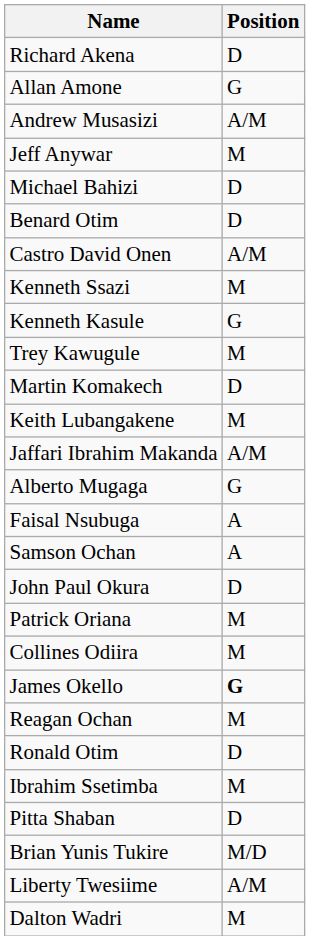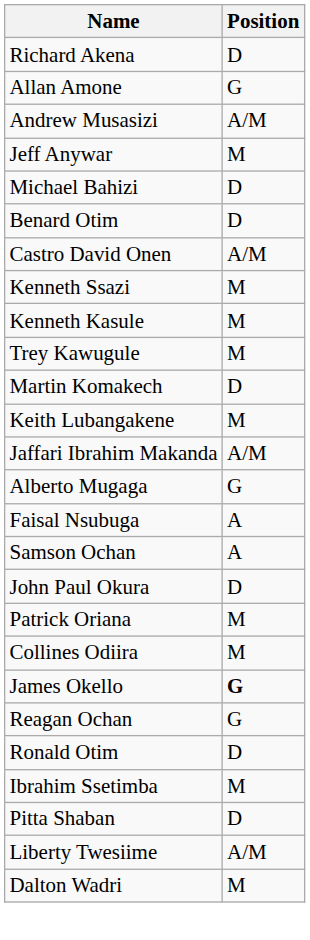 <table class="wikitable">
 <tr>
 <th>Name</th>
 <th>Position</th>
 </tr>
 <tr>
 <td>Richard Akena</td>
 <td>D</td>
 </tr>
 <tr>
 <td>Allan Amone</td>
 <td>G</td>
 </tr>
 <tr>
 <td>Andrew Musasizi</td>
 <td>A/M</td>
 </tr>
 <tr>
 <td>Jeff Anywar</td>
 <td>M</td>
 </tr>
 <tr>
 <td>Michael Bahizi</td>
 <td>D</td>
 </tr>
 <tr>
 <td>Benard Otim</td>
 <td>D</td>
 </tr>
 <tr>
 <td>Castro David Onen</td>
 <td>A/M</td>
 </tr>
 <tr>
 <td>Kenneth Ssazi</td>
 <td>M</td>
 </tr>
 <tr>
 <td>Kenneth Kasule</td>
-<td>G</td>
+<td>M</td>
 </tr>
 <tr>
 <td>Trey Kawugule</td>
 <td>M</td>
 </tr>
 <tr>
 <td>Martin Komakech</td>
 <td>D</td>
 </tr>
 <tr>
 <td>Keith Lubangakene</td>
 <td>M</td>
 </tr>
 <tr>
 <td>Jaffari Ibrahim Makanda</td>
 <td>A/M</td>
 </tr>
 <tr>
 <td>Alberto Mugaga</td>
 <td>G</td>
 </tr>
 <tr>
 <td>Faisal Nsubuga</td>
 <td>A</td>
 </tr>
 <tr>
 <td>Samson Ochan</td>
 <td>A</td>
 </tr>
 <tr>
 <td>John Paul Okura</td>
 <td>D</td>
 </tr>
 <tr>
 <td>Patrick Oriana</td>
 <td>M</td>
 </tr>
 <tr>
 <td>Collines Odiira</td>
 <td>M</td>
 </tr>
 <tr>
 <td>James Okello</td>
 <td><strong>G</strong></td>
 </tr>
 <tr>
 <td>Reagan Ochan</td>
-<td>M</td>
+<td>G</td>
 </tr>
 <tr>
 <td>Ronald Otim</td>
 <td>D</td>
 </tr>
 <tr>
 <td>Ibrahim Ssetimba</td>
 <td>M</td>
 </tr>
 <tr>
 <td>Pitta Shaban</td>
 <td>D</td>
 </tr>
 <tr>
-<td>Brian Yunis Tukire</td>
-<td>M/D</td>
-</tr>
-<tr>
 <td>Liberty Twesiime</td>
 <td>A/M</td>
 </tr>
 <tr>
 <td>Dalton Wadri</td>
 <td>M</td>
 </tr>
 </table>
